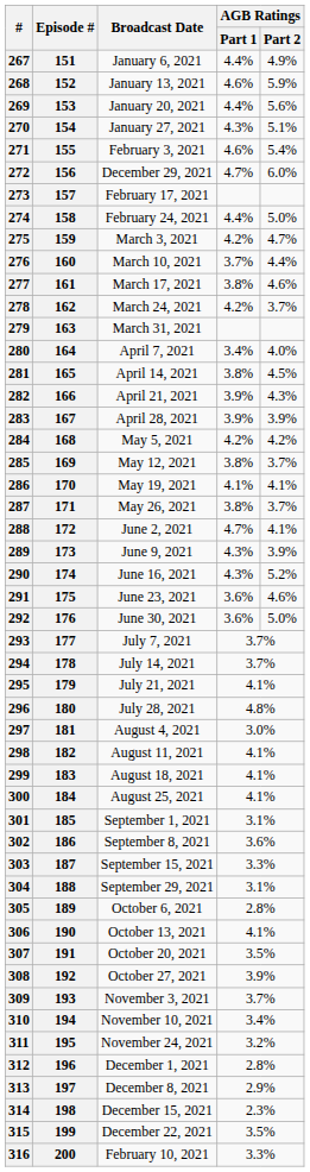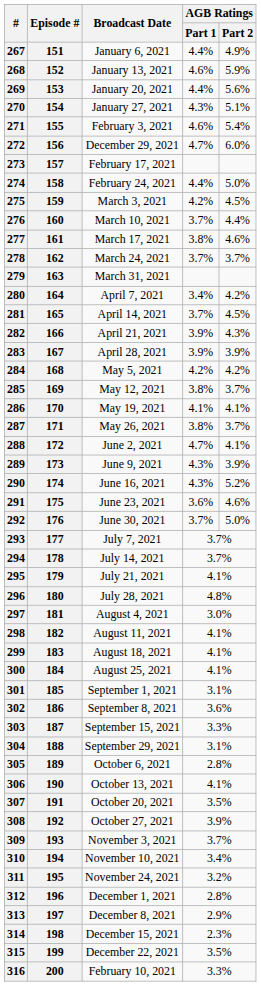 <table class="wikitable sortable" style="text-align:center;">
 <tr>
 <th rowspan=2>#</th>
 <th rowspan=2>Episode #</th>
 <th rowspan=2>Broadcast Date</th>
 <th colspan=2>AGB Ratings<br></th>
 </tr>
 <tr>
 <th>Part 1</th>
 <th>Part 2</th>
 </tr>
 <tr>
 <th>267</th>
 <th>151</th>
 <td>January 6, 2021</td>
 <td>4.4%</td>
 <td>4.9%</td>
 </tr>
 <tr>
 <th>268</th>
 <th>152</th>
 <td>January 13, 2021</td>
 <td>4.6%</td>
 <td>5.9%</td>
 </tr>
 <tr>
 <th>269</th>
 <th>153</th>
 <td>January 20, 2021</td>
 <td>4.4%</td>
 <td>5.6%</td>
 </tr>
 <tr>
 <th>270</th>
 <th>154</th>
 <td>January 27, 2021</td>
 <td>4.3%</td>
 <td>5.1%</td>
 </tr>
 <tr>
 <th>271</th>
 <th>155</th>
 <td>February 3, 2021</td>
 <td>4.6%</td>
 <td>5.4%</td>
 </tr>
 <tr>
 <th>272</th>
 <th>156</th>
 <td>December 29, 2021</td>
 <td>4.7%</td>
 <td>6.0%</td>
 </tr>
 <tr>
 <th>273</th>
 <th>157</th>
 <td>February 17, 2021</td>
 <td></td>
 <td></td>
 </tr>
 <tr>
 <th>274</th>
 <th>158</th>
 <td>February 24, 2021</td>
 <td>4.4%</td>
 <td>5.0%</td>
 </tr>
 <tr>
 <th>275</th>
 <th>159</th>
 <td>March 3, 2021</td>
 <td>4.2%</td>
-<td>4.7%</td>
+<td>4.5%</td>
 </tr>
 <tr>
 <th>276</th>
 <th>160</th>
 <td>March 10, 2021</td>
 <td>3.7%</td>
 <td>4.4%</td>
 </tr>
 <tr>
 <th>277</th>
 <th>161</th>
 <td>March 17, 2021</td>
 <td>3.8%</td>
 <td>4.6%</td>
 </tr>
 <tr>
 <th>278</th>
 <th>162</th>
 <td>March 24, 2021</td>
-<td>4.2%</td>
+<td>3.7%</td>
 <td>3.7%</td>
 </tr>
 <tr>
 <th>279</th>
 <th>163</th>
 <td>March 31, 2021</td>
 <td></td>
 <td></td>
 </tr>
 <tr>
 <th>280</th>
 <th>164</th>
 <td>April 7, 2021</td>
 <td>3.4%</td>
-<td>4.0%</td>
+<td>4.2%</td>
 </tr>
 <tr>
 <th>281</th>
 <th>165</th>
 <td>April 14, 2021</td>
-<td>3.8%</td>
+<td>3.7%</td>
 <td>4.5%</td>
 </tr>
 <tr>
 <th>282</th>
 <th>166</th>
 <td>April 21, 2021</td>
 <td>3.9%</td>
 <td>4.3%</td>
 </tr>
 <tr>
 <th>283</th>
 <th>167</th>
 <td>April 28, 2021</td>
 <td>3.9%</td>
 <td>3.9%</td>
 </tr>
 <tr>
 <th>284</th>
 <th>168</th>
 <td>May 5, 2021</td>
 <td>4.2%</td>
 <td>4.2%</td>
 </tr>
 <tr>
 <th>285</th>
 <th>169</th>
 <td>May 12, 2021</td>
 <td>3.8%</td>
 <td>3.7%</td>
 </tr>
 <tr>
 <th>286</th>
 <th>170</th>
 <td>May 19, 2021</td>
 <td>4.1%</td>
 <td>4.1%</td>
 </tr>
 <tr>
 <th>287</th>
 <th>171</th>
 <td>May 26, 2021</td>
 <td>3.8%</td>
 <td>3.7%</td>
 </tr>
 <tr>
 <th>288</th>
 <th>172</th>
 <td>June 2, 2021</td>
 <td>4.7%</td>
 <td>4.1%</td>
 </tr>
 <tr>
 <th>289</th>
 <th>173</th>
 <td>June 9, 2021</td>
 <td>4.3%</td>
 <td>3.9%</td>
 </tr>
 <tr>
 <th>290</th>
 <th>174</th>
 <td>June 16, 2021</td>
 <td>4.3%</td>
 <td>5.2%</td>
 </tr>
 <tr>
 <th>291</th>
 <th>175</th>
 <td>June 23, 2021</td>
 <td>3.6%</td>
 <td>4.6%</td>
 </tr>
 <tr>
 <th>292</th>
 <th>176</th>
 <td>June 30, 2021</td>
-<td>3.6%</td>
+<td>3.7%</td>
 <td>5.0%</td>
 </tr>
 <tr>
 <th>293</th>
 <th>177</th>
 <td>July 7, 2021</td>
 <td colspan="2">3.7%</td>
 </tr>
 <tr>
 <th>294</th>
 <th>178</th>
 <td>July 14, 2021</td>
 <td colspan="2">3.7%</td>
 </tr>
 <tr>
 <th>295</th>
 <th>179</th>
 <td>July 21, 2021</td>
 <td colspan="2">4.1%</td>
 </tr>
 <tr>
 <th>296</th>
 <th>180</th>
 <td>July 28, 2021</td>
 <td colspan="2">4.8%</td>
 </tr>
 <tr>
 <th>297</th>
 <th>181</th>
 <td>August 4, 2021</td>
 <td colspan="2">3.0%</td>
 </tr>
 <tr>
 <th>298</th>
 <th>182</th>
 <td>August 11, 2021</td>
 <td colspan="2">4.1%</td>
 </tr>
 <tr>
 <th>299</th>
 <th>183</th>
 <td>August 18, 2021</td>
 <td colspan="2">4.1%</td>
 </tr>
 <tr>
 <th>300</th>
 <th>184</th>
 <td>August 25, 2021</td>
 <td colspan="2">4.1%</td>
 </tr>
 <tr>
 <th>301</th>
 <th>185</th>
 <td>September 1, 2021</td>
 <td colspan="2">3.1%</td>
 </tr>
 <tr>
 <th>302</th>
 <th>186</th>
 <td>September 8, 2021</td>
 <td colspan="2">3.6%</td>
 </tr>
 <tr>
 <th>303</th>
 <th>187</th>
 <td>September 15, 2021</td>
 <td colspan="2">3.3%</td>
 </tr>
 <tr>
 <th>304</th>
 <th>188</th>
 <td>September 29, 2021</td>
 <td colspan="2">3.1%</td>
 </tr>
 <tr>
 <th>305</th>
 <th>189</th>
 <td>October 6, 2021</td>
 <td colspan="2">2.8%</td>
 </tr>
 <tr>
 <th>306</th>
 <th>190</th>
 <td>October 13, 2021</td>
 <td colspan="2">4.1%</td>
 </tr>
 <tr>
 <th>307</th>
 <th>191</th>
 <td>October 20, 2021</td>
 <td colspan="2">3.5%</td>
 </tr>
 <tr>
 <th>308</th>
 <th>192</th>
 <td>October 27, 2021</td>
 <td colspan="2">3.9%</td>
 </tr>
 <tr>
 <th>309</th>
 <th>193</th>
 <td>November 3, 2021</td>
 <td colspan="2">3.7%</td>
 </tr>
 <tr>
 <th>310</th>
 <th>194</th>
 <td>November 10, 2021</td>
 <td colspan="2">3.4%</td>
 </tr>
 <tr>
 <th>311</th>
 <th>195</th>
 <td>November 24, 2021</td>
 <td colspan="2">3.2%</td>
 </tr>
 <tr>
 <th>312</th>
 <th>196</th>
 <td>December 1, 2021</td>
 <td colspan="2">2.8%</td>
 </tr>
 <tr>
 <th>313</th>
 <th>197</th>
 <td>December 8, 2021</td>
 <td colspan="2">2.9%</td>
 </tr>
 <tr>
 <th>314</th>
 <th>198</th>
 <td>December 15, 2021</td>
 <td colspan="2">2.3%</td>
 </tr>
 <tr>
 <th>315</th>
 <th>199</th>
 <td>December 22, 2021</td>
 <td colspan="2">3.5%</td>
 </tr>
 <tr>
 <th>316</th>
 <th>200</th>
 <td>February 10, 2021</td>
 <td colspan="2">3.3%</td>
 </tr>
 </table>
